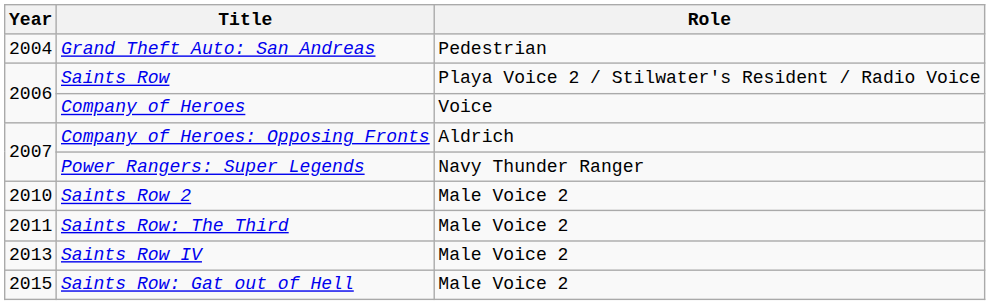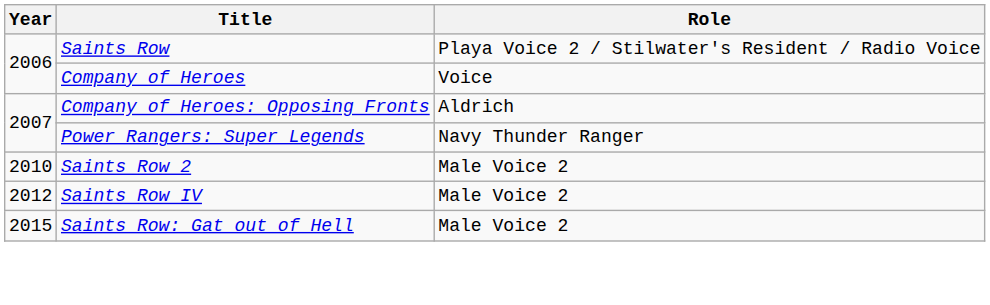 <table class="wikitable">
 <tr>
 <th>Year</th>
 <th>Title</th>
 <th>Role</th>
-</tr>
-<tr>
-<td>2004</td>
-<td><em><a href='#'>Grand Theft Auto: San Andreas</a></em></td>
-<td>Pedestrian</td>
 </tr>
 <tr>
 <td rowspan="2">2006</td>
 <td><em><a href='#'>Saints Row</a></em></td>
 <td>Playa Voice 2 / Stilwater's Resident / Radio Voice</td>
 </tr>
 <tr>
 <td><em><a href='#'>Company of Heroes</a></em></td>
 <td>Voice</td>
 </tr>
 <tr>
 <td rowspan="2">2007</td>
 <td><em><a href='#'>Company of Heroes: Opposing Fronts</a></em></td>
 <td>Aldrich</td>
 </tr>
 <tr>
 <td><em><a href='#'>Power Rangers: Super Legends</a></em></td>
 <td>Navy Thunder Ranger</td>
 </tr>
 <tr>
 <td>2010</td>
 <td><em><a href='#'>Saints Row 2</a></em></td>
 <td>Male Voice 2</td>
 </tr>
 <tr>
-<td>2011</td>
-<td><em><a href='#'>Saints Row: The Third</a></em></td>
-<td>Male Voice 2</td>
-</tr>
-<tr>
-<td>2013</td>
+<td>2012</td>
 <td><em><a href='#'>Saints Row IV</a></em></td>
 <td>Male Voice 2</td>
 </tr>
 <tr>
 <td>2015</td>
 <td><em><a href='#'>Saints Row: Gat out of Hell</a></em></td>
 <td>Male Voice 2</td>
 </tr>
 </table>
